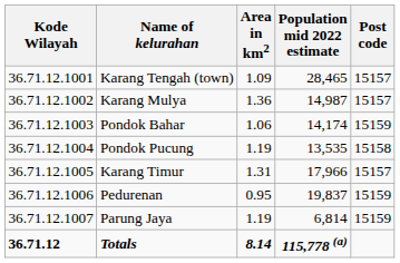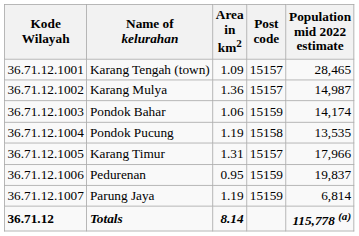 <table class="wikitable">
 <tr>
 <th>Kode <br>Wilayah</th>
 <th>Name of <br> <em>kelurahan</em></th>
 <th>Area <br>in <br>km<sup>2</sup></th>
+<th>Post<br>code</th>
 <th>Population<br>mid 2022<br>estimate</th>
-<th>Post<br>code</th>
 </tr>
 <tr>
 <td>36.71.12.1001</td>
 <td>Karang Tengah (town)</td>
 <td align="right">1.09</td>
+<td>15157</td>
 <td align="right">28,465</td>
-<td>15157</td>
 </tr>
 <tr>
 <td>36.71.12.1002</td>
 <td>Karang Mulya</td>
 <td align="right">1.36</td>
+<td>15157</td>
 <td align="right">14,987</td>
-<td>15157</td>
 </tr>
 <tr>
 <td>36.71.12.1003</td>
 <td>Pondok Bahar</td>
 <td align="right">1.06</td>
+<td>15159</td>
 <td align="right">14,174</td>
-<td>15159</td>
 </tr>
 <tr>
 <td>36.71.12.1004</td>
 <td>Pondok Pucung</td>
 <td align="right">1.19</td>
+<td>15158</td>
 <td align="right">13,535</td>
-<td>15158</td>
 </tr>
 <tr>
 <td>36.71.12.1005</td>
 <td>Karang Timur</td>
 <td align="right">1.31</td>
+<td>15157</td>
 <td align="right">17,966</td>
-<td>15157</td>
 </tr>
 <tr>
 <td>36.71.12.1006</td>
 <td>Pedurenan</td>
 <td align="right">0.95</td>
+<td>15159</td>
 <td align="right">19,837</td>
-<td>15159</td>
 </tr>
 <tr>
 <td>36.71.12.1007</td>
 <td>Parung Jaya</td>
 <td align="right">1.19</td>
+<td>15159</td>
 <td align="right">6,814</td>
-<td>15159</td>
 </tr>
 <tr>
 <td><strong>36.71.12</strong></td>
 <td><strong><em>Totals</em></strong></td>
 <td align="right"><strong><em>8.14</em></strong></td>
+<td></td>
 <td align="right"><strong><em>115,778 <sup>(a)</sup></em></strong></td>
-<td></td>
 </tr>
 </table>
